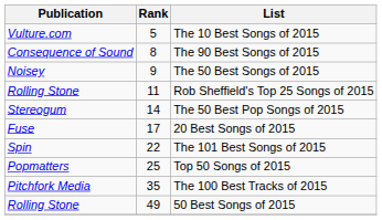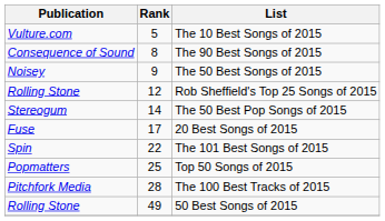 <table class="wikitable">
 <tr>
 <th>Publication</th>
 <th>Rank</th>
 <th>List</th>
 </tr>
 <tr>
 <td><em><a href='#'>Vulture.com</a></em></td>
 <td align="center">5</td>
 <td>The 10 Best Songs of 2015</td>
 </tr>
 <tr>
 <td><em><a href='#'>Consequence of Sound</a></em></td>
 <td align="center">8</td>
 <td>The 90 Best Songs of 2015</td>
 </tr>
 <tr>
 <td><em><a href='#'>Noisey</a></em></td>
 <td align="center">9</td>
 <td>The 50 Best Songs of 2015</td>
 </tr>
 <tr>
 <td><em><a href='#'>Rolling Stone</a></em></td>
-<td align="center">11</td>
+<td align="center">12</td>
 <td>Rob Sheffield's Top 25 Songs of 2015</td>
 </tr>
 <tr>
 <td><em><a href='#'>Stereogum</a></em></td>
 <td align="center">14</td>
 <td>The 50 Best Pop Songs of 2015</td>
 </tr>
 <tr>
 <td><em><a href='#'>Fuse</a></em></td>
 <td align="center">17</td>
 <td>20 Best Songs of 2015</td>
 </tr>
 <tr>
 <td><em><a href='#'>Spin</a></em></td>
 <td align="center">22</td>
 <td>The 101 Best Songs of 2015</td>
 </tr>
 <tr>
 <td><em><a href='#'>Popmatters</a></em></td>
 <td align="center">25</td>
 <td>Top 50 Songs of 2015</td>
 </tr>
 <tr>
 <td><em><a href='#'>Pitchfork Media</a></em></td>
-<td align="center">35</td>
+<td align="center">28</td>
 <td>The 100 Best Tracks of 2015</td>
 </tr>
 <tr>
 <td><em><a href='#'>Rolling Stone</a></em></td>
 <td align="center">49</td>
 <td>50 Best Songs of 2015</td>
 </tr>
 <tr>
 </tr>
 </table>
